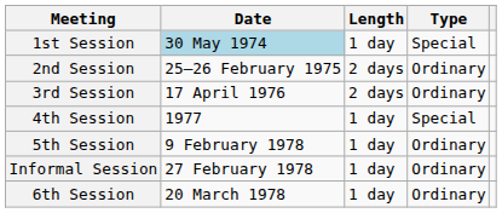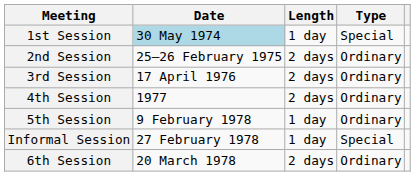 <table class="wikitable sortable plainrowheaders">
 <tr>
 <th scope="col">Meeting</th>
 <th scope="col">Date</th>
 <th scope="col">Length</th>
 <th scope="col">Type</th>
 <th scope="col" class="unsortable"></th>
 </tr>
 <tr>
 <th scope="row" style="font-weight:normal;">1st Session</th>
 <td style="background: lightblue;">30 May 1974</td>
 <td>1 day</td>
 <td>Special</td>
 <td align="center"></td>
 </tr>
 <tr>
 <th scope="row" style="font-weight:normal;">2nd Session</th>
 <td>25–26 February 1975</td>
 <td>2 days</td>
 <td>Ordinary</td>
 <td align="center"></td>
 </tr>
 <tr>
 <th scope="row" style="font-weight:normal;">3rd Session</th>
 <td>17 April 1976</td>
 <td>2 days</td>
 <td>Ordinary</td>
 <td align="center"></td>
 </tr>
 <tr>
 <th scope="row" style="font-weight:normal;">4th Session</th>
 <td>1977</td>
-<td>1 day</td>
-<td>Special</td>
+<td>2 days</td>
+<td>Ordinary</td>
 <td align="center"></td>
 </tr>
 <tr>
 <th scope="row" style="font-weight:normal;">5th Session</th>
 <td>9 February 1978</td>
 <td>1 day</td>
 <td>Ordinary</td>
 <td align="center"></td>
 </tr>
 <tr>
 <th scope="row" style="font-weight:normal;">Informal Session</th>
 <td>27 February 1978</td>
 <td>1 day</td>
-<td>Ordinary</td>
+<td>Special</td>
 <td align="center"></td>
 </tr>
 <tr>
 <th scope="row" style="font-weight:normal;">6th Session</th>
 <td>20 March 1978</td>
-<td>1 day</td>
+<td>2 days</td>
 <td>Ordinary</td>
 <td align="center"></td>
 </tr>
 </table>
